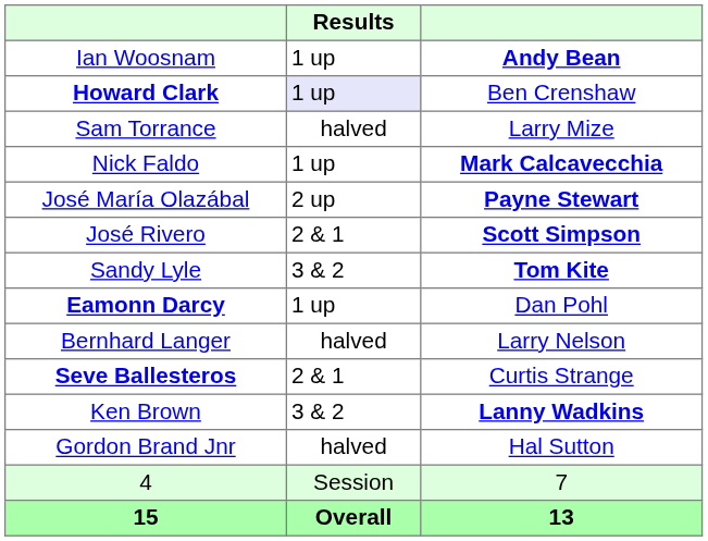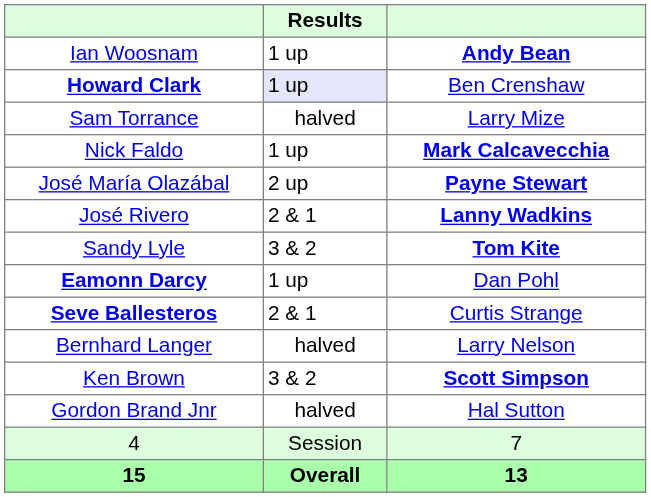 <table border="1" cellpadding="3" style="border-collapse: collapse; text-align:center;">
 <tr style="background:#dfd;">
 <th style="width:12em;"></th>
 <th style="width:5.5em;">Results</th>
 <th style="width:12em;"></th>
 </tr>
 <tr>
 <td><a href='#'>Ian Woosnam</a></td>
 <td align=left> 1 up</td>
 <td><strong><a href='#'>Andy Bean</a></strong></td>
 </tr>
 <tr>
 <td><strong><a href='#'>Howard Clark</a></strong></td>
 <td align=left style="background: lavender;"> 1 up</td>
 <td><a href='#'>Ben Crenshaw</a></td>
 </tr>
 <tr>
 <td><a href='#'>Sam Torrance</a></td>
 <td>halved</td>
 <td><a href='#'>Larry Mize</a></td>
 </tr>
 <tr>
 <td><a href='#'>Nick Faldo</a></td>
 <td align=left> 1 up</td>
 <td><strong><a href='#'>Mark Calcavecchia</a></strong></td>
 </tr>
 <tr>
 <td><a href='#'>José María Olazábal</a></td>
 <td align=left> 2 up</td>
 <td><strong><a href='#'>Payne Stewart</a></strong></td>
 </tr>
 <tr>
 <td><a href='#'>José Rivero</a></td>
 <td align=left> 2 & 1</td>
-<td><strong><a href='#'>Scott Simpson</a></strong></td>
+<td><strong><a href='#'>Lanny Wadkins</a></strong></td>
 </tr>
 <tr>
 <td><a href='#'>Sandy Lyle</a></td>
 <td align=left> 3 & 2</td>
 <td><strong><a href='#'>Tom Kite</a></strong></td>
 </tr>
 <tr>
 <td><strong><a href='#'>Eamonn Darcy</a></strong></td>
 <td align=left> 1 up</td>
 <td><a href='#'>Dan Pohl</a></td>
 </tr>
 <tr>
+<td><strong><a href='#'>Seve Ballesteros</a></strong></td>
+<td align=left> 2 & 1</td>
+<td><a href='#'>Curtis Strange</a></td>
+</tr>
+<tr>
 <td><a href='#'>Bernhard Langer</a></td>
 <td>halved</td>
 <td><a href='#'>Larry Nelson</a></td>
 </tr>
 <tr>
-<td><strong><a href='#'>Seve Ballesteros</a></strong></td>
-<td align=left> 2 & 1</td>
-<td><a href='#'>Curtis Strange</a></td>
-</tr>
-<tr>
 <td><a href='#'>Ken Brown</a></td>
 <td align=left> 3 & 2</td>
-<td><strong><a href='#'>Lanny Wadkins</a></strong></td>
+<td><strong><a href='#'>Scott Simpson</a></strong></td>
 </tr>
 <tr>
 <td><a href='#'>Gordon Brand Jnr</a></td>
 <td>halved</td>
 <td><a href='#'>Hal Sutton</a></td>
 </tr>
 <tr style="background:#dfd;">
 <td>4</td>
 <td>Session</td>
 <td>7</td>
 </tr>
 <tr style="background:#afa;">
 <th>15</th>
 <th>Overall</th>
 <th>13</th>
 </tr>
 </table>
